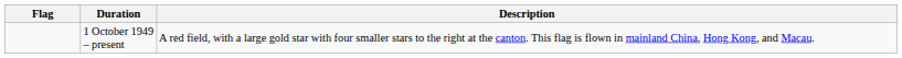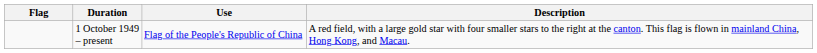 <table class="wikitable" width="100%">
 <tr>
 <th style="width:100px;">Flag</th>
 <th style="width:100px;">Duration</th>
+<th style="width:250px;">Use</th>
 <th style="min-width:250px">Description</th>
 </tr>
 <tr>
 <td></td>
 <td>1 October 1949 – present</td>
+<td><a href='#'>Flag of the People's Republic of China</a></td>
 <td>A red field, with a large gold star with four smaller stars to the right at the <a href='#'>canton</a>. This flag is flown in <a href='#'>mainland China</a>, <a href='#'>Hong Kong</a>, and <a href='#'>Macau</a>.</td>
 </tr>
 </table>
